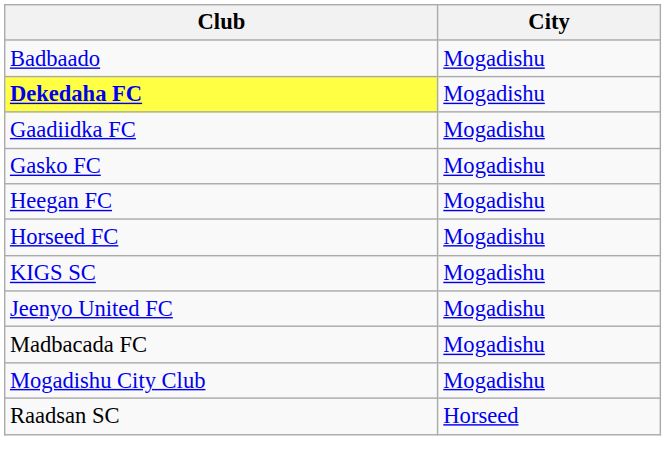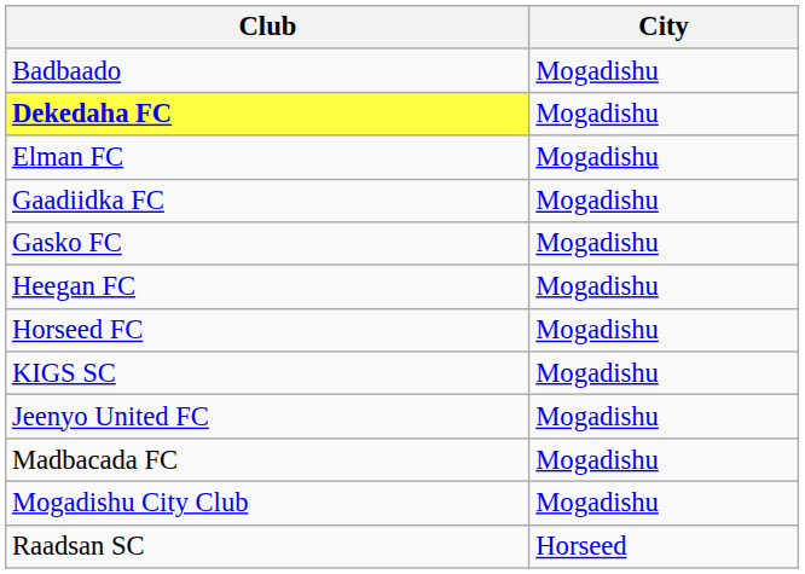 <table class="wikitable sortable">
 <tr>
 <th width="300px">Club</th>
 <th width="150px">City</th>
 </tr>
 <tr>
 <td><a href='#'>Badbaado</a></td>
 <td><a href='#'>Mogadishu</a></td>
 </tr>
 <tr>
 <td bgcolor=#ffff44><strong><a href='#'>Dekedaha FC</a></strong></td>
+<td><a href='#'>Mogadishu</a></td>
+</tr>
+<tr>
+<td><a href='#'>Elman FC</a></td>
 <td><a href='#'>Mogadishu</a></td>
 </tr>
 <tr>
 <td><a href='#'>Gaadiidka FC</a></td>
 <td><a href='#'>Mogadishu</a></td>
 </tr>
 <tr>
 <td><a href='#'>Gasko FC</a></td>
 <td><a href='#'>Mogadishu</a></td>
 </tr>
 <tr>
 <td><a href='#'>Heegan FC</a></td>
 <td><a href='#'>Mogadishu</a></td>
 </tr>
 <tr>
 <td><a href='#'>Horseed FC</a></td>
 <td><a href='#'>Mogadishu</a></td>
 </tr>
 <tr>
 <td><a href='#'>KIGS SC</a></td>
 <td><a href='#'>Mogadishu</a></td>
 </tr>
 <tr>
 <td><a href='#'>Jeenyo United FC</a></td>
 <td><a href='#'>Mogadishu</a></td>
 </tr>
 <tr>
 <td>Madbacada FC</td>
 <td><a href='#'>Mogadishu</a></td>
 </tr>
 <tr>
 <td><a href='#'>Mogadishu City Club</a></td>
 <td><a href='#'>Mogadishu</a></td>
 </tr>
 <tr>
 <td>Raadsan SC</td>
 <td><a href='#'>Horseed</a></td>
 </tr>
 </table>
